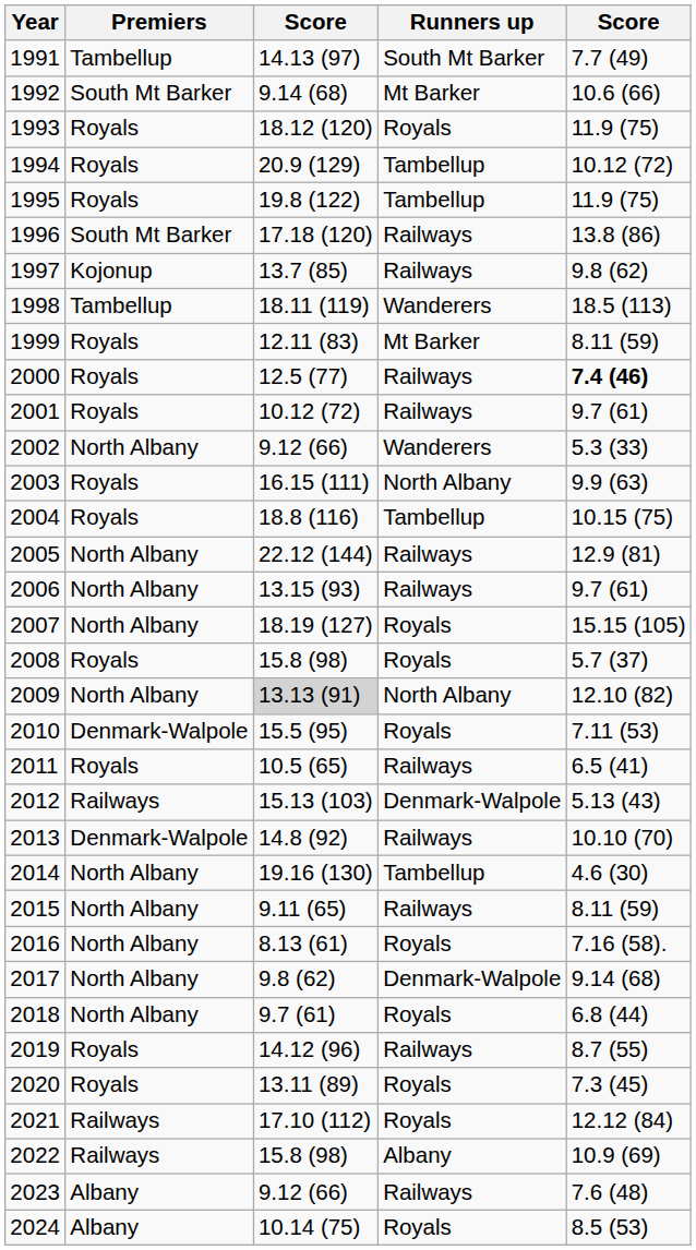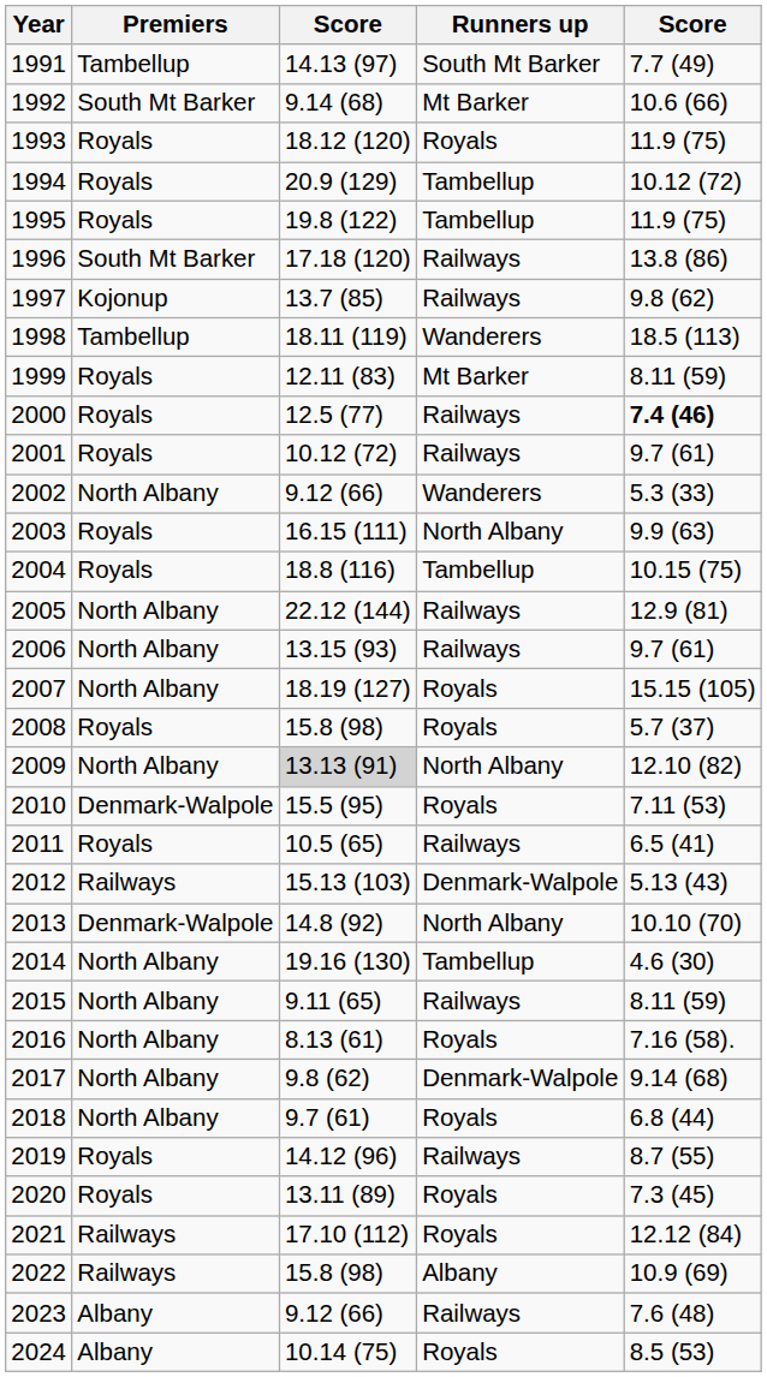 <table class="wikitable">
 <tr>
 <th>Year</th>
 <th>Premiers</th>
 <th>Score</th>
 <th>Runners up</th>
 <th>Score</th>
 </tr>
 <tr>
 <td>1991</td>
 <td>Tambellup</td>
 <td>14.13 (97)</td>
 <td>South Mt Barker</td>
 <td>7.7 (49)</td>
 </tr>
 <tr>
 <td>1992</td>
 <td>South Mt Barker</td>
 <td>9.14 (68)</td>
 <td>Mt Barker</td>
 <td>10.6 (66)</td>
 </tr>
 <tr>
 <td>1993</td>
 <td>Royals</td>
 <td>18.12 (120)</td>
 <td>Royals</td>
 <td>11.9 (75)</td>
 </tr>
 <tr>
 <td>1994</td>
 <td>Royals</td>
 <td>20.9 (129)</td>
 <td>Tambellup</td>
 <td>10.12 (72)</td>
 </tr>
 <tr>
 <td>1995</td>
 <td>Royals</td>
 <td>19.8 (122)</td>
 <td>Tambellup</td>
 <td>11.9 (75)</td>
 </tr>
 <tr>
 <td>1996</td>
 <td>South Mt Barker</td>
 <td>17.18 (120)</td>
 <td>Railways</td>
 <td>13.8 (86)</td>
 </tr>
 <tr>
 <td>1997</td>
 <td>Kojonup</td>
 <td>13.7 (85)</td>
 <td>Railways</td>
 <td>9.8 (62)</td>
 </tr>
 <tr>
 <td>1998</td>
 <td>Tambellup</td>
 <td>18.11 (119)</td>
 <td>Wanderers</td>
 <td>18.5 (113)</td>
 </tr>
 <tr>
 <td>1999</td>
 <td>Royals</td>
 <td>12.11 (83)</td>
 <td>Mt Barker</td>
 <td>8.11 (59)</td>
 </tr>
 <tr>
 <td>2000</td>
 <td>Royals</td>
 <td>12.5 (77)</td>
 <td>Railways</td>
 <td><strong>7.4 (46)</strong></td>
 </tr>
 <tr>
 <td>2001</td>
 <td>Royals</td>
 <td>10.12 (72)</td>
 <td>Railways</td>
 <td>9.7 (61)</td>
 </tr>
 <tr>
 <td>2002</td>
 <td>North Albany</td>
 <td>9.12 (66)</td>
 <td>Wanderers</td>
 <td>5.3 (33)</td>
 </tr>
 <tr>
 <td>2003</td>
 <td>Royals</td>
 <td>16.15 (111)</td>
 <td>North Albany</td>
 <td>9.9 (63)</td>
 </tr>
 <tr>
 <td>2004</td>
 <td>Royals</td>
 <td>18.8 (116)</td>
 <td>Tambellup</td>
 <td>10.15 (75)</td>
 </tr>
 <tr>
 <td>2005</td>
 <td>North Albany</td>
 <td>22.12 (144)</td>
 <td>Railways</td>
 <td>12.9 (81)</td>
 </tr>
 <tr>
 <td>2006</td>
 <td>North Albany</td>
 <td>13.15 (93)</td>
 <td>Railways</td>
 <td>9.7 (61)</td>
 </tr>
 <tr>
 <td>2007</td>
 <td>North Albany</td>
 <td>18.19 (127)</td>
 <td>Royals</td>
 <td>15.15 (105)</td>
 </tr>
 <tr>
 <td>2008</td>
 <td>Royals</td>
 <td>15.8 (98)</td>
 <td>Royals</td>
 <td>5.7 (37)</td>
 </tr>
 <tr>
 <td>2009</td>
 <td>North Albany</td>
 <td style="background: lightgrey;">13.13 (91)</td>
 <td>North Albany</td>
 <td>12.10 (82)</td>
 </tr>
 <tr>
 <td>2010</td>
 <td>Denmark-Walpole</td>
 <td>15.5 (95)</td>
 <td>Royals</td>
 <td>7.11 (53)</td>
 </tr>
 <tr>
 <td>2011</td>
 <td>Royals</td>
 <td>10.5 (65)</td>
 <td>Railways</td>
 <td>6.5 (41)</td>
 </tr>
 <tr>
 <td>2012</td>
 <td>Railways</td>
 <td>15.13 (103)</td>
 <td>Denmark-Walpole</td>
 <td>5.13 (43)</td>
 </tr>
 <tr>
 <td>2013</td>
 <td>Denmark-Walpole</td>
 <td>14.8 (92)</td>
-<td>Railways</td>
+<td>North Albany</td>
 <td>10.10 (70)</td>
 </tr>
 <tr>
 <td>2014</td>
 <td>North Albany</td>
 <td>19.16 (130)</td>
 <td>Tambellup</td>
 <td>4.6 (30)</td>
 </tr>
 <tr>
 <td>2015</td>
 <td>North Albany</td>
 <td>9.11 (65)</td>
 <td>Railways</td>
 <td>8.11 (59)</td>
 </tr>
 <tr>
 <td>2016</td>
 <td>North Albany</td>
 <td>8.13 (61)</td>
 <td>Royals</td>
 <td>7.16 (58).</td>
 </tr>
 <tr>
 <td>2017</td>
 <td>North Albany</td>
 <td>9.8 (62)</td>
 <td>Denmark-Walpole</td>
 <td>9.14 (68)</td>
 </tr>
 <tr>
 <td>2018</td>
 <td>North Albany</td>
 <td>9.7 (61)</td>
 <td>Royals</td>
 <td>6.8 (44)</td>
 </tr>
 <tr>
 <td>2019</td>
 <td>Royals</td>
 <td>14.12 (96)</td>
 <td>Railways</td>
 <td>8.7 (55)</td>
 </tr>
 <tr>
 <td>2020</td>
 <td>Royals</td>
 <td>13.11 (89)</td>
 <td>Royals</td>
 <td>7.3 (45)</td>
 </tr>
 <tr>
 <td>2021</td>
 <td>Railways</td>
 <td>17.10 (112)</td>
 <td>Royals</td>
 <td>12.12 (84)</td>
 </tr>
 <tr>
 <td>2022</td>
 <td>Railways</td>
 <td>15.8 (98)</td>
 <td>Albany</td>
 <td>10.9 (69)</td>
 </tr>
 <tr>
 <td>2023</td>
 <td>Albany</td>
 <td>9.12 (66)</td>
 <td>Railways</td>
 <td>7.6 (48)</td>
 </tr>
 <tr>
 <td>2024</td>
 <td>Albany</td>
 <td>10.14 (75)</td>
 <td>Royals</td>
 <td>8.5 (53)</td>
 </tr>
 </table>
